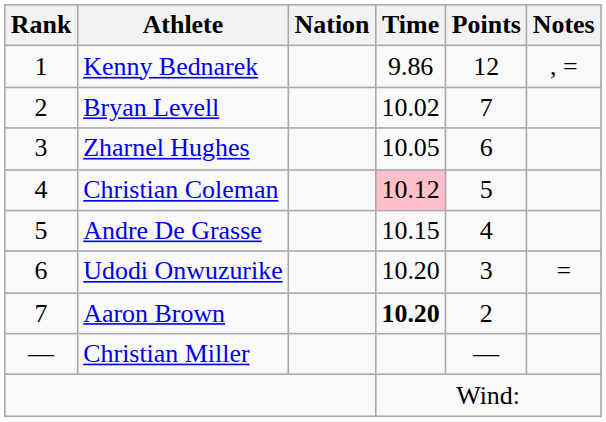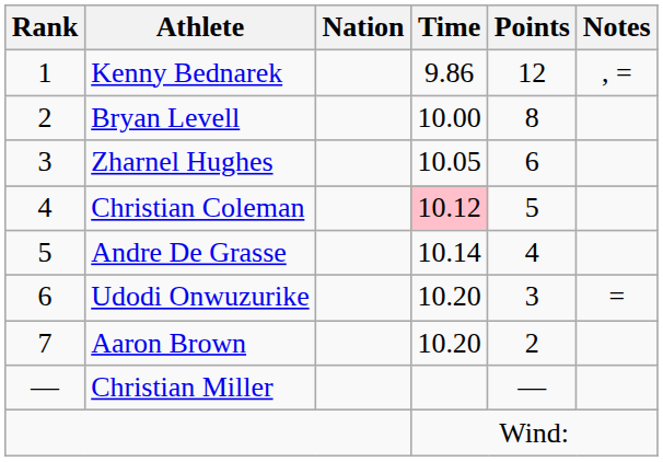 <table class="wikitable mw-datatable sortable" style="text-align:center;">
 <tr>
 <th scope="col" style="width: 10px;">Rank</th>
 <th scope="col">Athlete</th>
 <th scope="col">Nation</th>
 <th scope="col">Time</th>
 <th scope="col">Points</th>
 <th scope="col">Notes</th>
 </tr>
 <tr>
 <td>1</td>
 <td align="left"><a href='#'>Kenny Bednarek</a> </td>
 <td align="left"></td>
 <td>9.86</td>
 <td>12</td>
 <td>, =</td>
 </tr>
 <tr>
 <td>2</td>
 <td align="left"><a href='#'>Bryan Levell</a> </td>
 <td align="left"></td>
-<td>10.02</td>
-<td>7</td>
+<td>10.00</td>
+<td>8</td>
 <td></td>
 </tr>
 <tr>
 <td>3</td>
 <td align="left"><a href='#'>Zharnel Hughes</a> </td>
 <td align="left"></td>
 <td>10.05</td>
 <td>6</td>
 <td></td>
 </tr>
 <tr>
 <td>4</td>
 <td align="left"><a href='#'>Christian Coleman</a> </td>
 <td align="left"></td>
 <td style="background: pink;">10.12</td>
 <td>5</td>
 <td></td>
 </tr>
 <tr>
 <td>5</td>
 <td align="left"><a href='#'>Andre De Grasse</a> </td>
 <td align="left"></td>
-<td>10.15</td>
+<td>10.14</td>
 <td>4</td>
 <td></td>
 </tr>
 <tr>
 <td>6</td>
 <td align="left"><a href='#'>Udodi Onwuzurike</a> </td>
 <td align="left"></td>
 <td>10.20</td>
 <td>3</td>
 <td>=</td>
 </tr>
 <tr>
 <td>7</td>
 <td align="left"><a href='#'>Aaron Brown</a> </td>
 <td align="left"></td>
-<td><strong>10.20</strong></td>
+<td>10.20</td>
 <td>2</td>
 <td></td>
 </tr>
 <tr>
 <td>—</td>
 <td align="left"><a href='#'>Christian Miller</a> </td>
 <td align="left"></td>
 <td></td>
 <td>—</td>
 <td></td>
 </tr>
 <tr class="sortbottom">
 <td colspan="3"></td>
 <td colspan="3">Wind: </td>
 </tr>
 </table>
